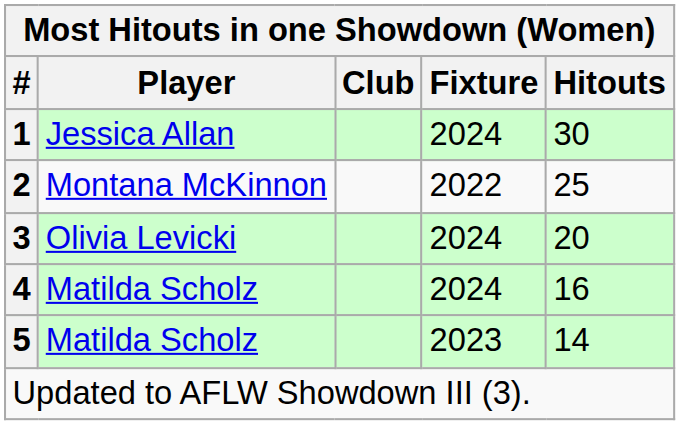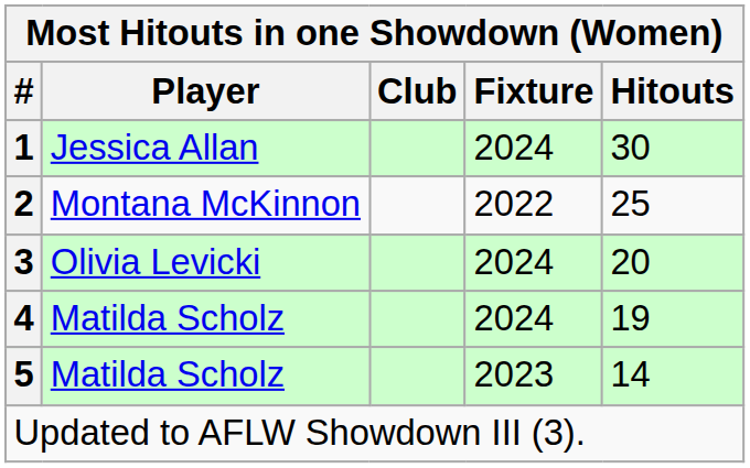 <table class="wikitable">
 <tr>
 <th colspan="5">Most Hitouts in one Showdown (Women)</th>
 </tr>
 <tr>
 <th>#</th>
 <th>Player</th>
 <th>Club</th>
 <th>Fixture</th>
 <th>Hitouts</th>
 </tr>
 <tr style="background:#cfc;">
 <th>1</th>
 <td><a href='#'>Jessica Allan</a></td>
 <td></td>
 <td>2024</td>
 <td>30</td>
 </tr>
 <tr>
 <th>2</th>
 <td><a href='#'>Montana McKinnon</a></td>
 <td></td>
 <td>2022</td>
 <td>25</td>
 </tr>
 <tr style="background:#cfc;">
 <th>3</th>
 <td><a href='#'>Olivia Levicki</a></td>
 <td></td>
 <td>2024</td>
 <td>20</td>
 </tr>
 <tr style="background:#cfc;">
 <th>4</th>
 <td><a href='#'>Matilda Scholz</a></td>
 <td></td>
 <td>2024</td>
-<td>16</td>
+<td>19</td>
 </tr>
 <tr style="background:#cfc;">
 <th>5</th>
 <td><a href='#'>Matilda Scholz</a></td>
 <td></td>
 <td>2023</td>
 <td>14</td>
 </tr>
 <tr>
 <td colspan="5">Updated to AFLW Showdown III (3).</td>
 </tr>
 </table>
